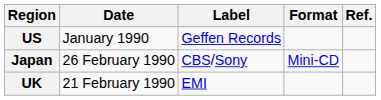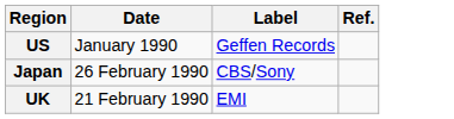 <table class="wikitable plainrowheaders">
 <tr>
 <th scope="col">Region</th>
 <th scope="col">Date</th>
 <th scope="col">Label</th>
-<th scope="col">Format</th>
 <th scope="col">Ref.</th>
 </tr>
 <tr>
 <th scope="row">US</th>
 <td scope="row">January 1990</td>
 <td scope="row"><a href='#'>Geffen Records</a></td>
 <td scope="row"></td>
-<td scope="row"></td>
 </tr>
 <tr>
 <th scope="row">Japan</th>
 <td scope="row">26 February 1990</td>
 <td scope="row"><a href='#'>CBS</a>/<a href='#'>Sony</a></td>
-<td scope="row"><a href='#'>Mini-CD</a></td>
 <td scope="row"></td>
 </tr>
 <tr>
 <th scope="row">UK</th>
 <td scope="row">21 February 1990</td>
 <td scope="row"><a href='#'>EMI</a></td>
 <td scope="row"></td>
-<td scope="row"></td>
 </tr>
 </table>
